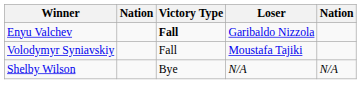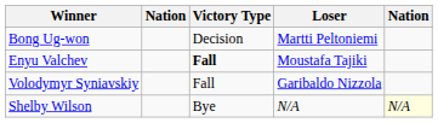 <table class="wikitable sortable" style="text-align:left;">
 <tr>
 <th>Winner</th>
 <th>Nation</th>
 <th>Victory Type</th>
 <th>Loser</th>
 <th>Nation</th>
 </tr>
 <tr>
+<td><a href='#'>Bong Ug-won</a></td>
+<td></td>
+<td>Decision</td>
+<td><a href='#'>Martti Peltoniemi</a></td>
+<td></td>
+</tr>
+<tr>
 <td><a href='#'>Enyu Valchev</a></td>
 <td></td>
 <td><strong>Fall</strong></td>
-<td><a href='#'>Garibaldo Nizzola</a></td>
+<td><a href='#'>Moustafa Tajiki</a></td>
 <td></td>
 </tr>
 <tr>
 <td><a href='#'>Volodymyr Syniavskiy</a></td>
 <td></td>
 <td>Fall</td>
-<td><a href='#'>Moustafa Tajiki</a></td>
+<td><a href='#'>Garibaldo Nizzola</a></td>
 <td></td>
 </tr>
 <tr>
 <td><a href='#'>Shelby Wilson</a></td>
 <td></td>
 <td>Bye</td>
 <td><em>N/A</em></td>
-<td><em>N/A</em></td>
+<td style="background: lightyellow;"><em>N/A</em></td>
 </tr>
 </table>
